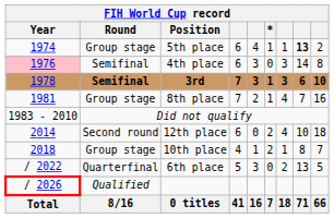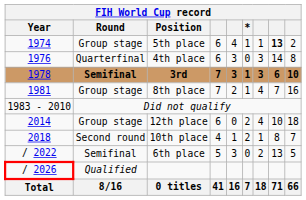 <table class="wikitable" style="text-align: center;">
 <tr>
 <th colspan=9><a href='#'>FIH World Cup</a> record</th>
 </tr>
 <tr>
 <th>Year</th>
 <th>Round</th>
 <th>Position</th>
 <th></th>
 <th></th>
 <th>*</th>
 <th></th>
 <th></th>
 <th></th>
 </tr>
 <tr>
 <td> <a href='#'>1974</a></td>
 <td>Group stage</td>
 <td>5th place</td>
 <td>6</td>
 <td>4</td>
 <td>1</td>
 <td>1</td>
 <td><strong>13</strong></td>
 <td>2</td>
 </tr>
 <tr>
-<td style="background: pink;"> <a href='#'>1976</a></td>
-<td>Semifinal</td>
+<td> <a href='#'>1976</a></td>
+<td>Quarterfinal</td>
 <td>4th place</td>
 <td>6</td>
 <td>3</td>
 <td>0</td>
 <td>3</td>
 <td>14</td>
 <td>8</td>
 </tr>
 <tr bgcolor=#cc9966>
 <td> <a href='#'>1978</a></td>
 <td><strong>Semifinal</strong></td>
 <td><strong>3rd</strong></td>
 <td><strong>7</strong></td>
 <td><strong>3</strong></td>
 <td><strong>1</strong></td>
 <td><strong>3</strong></td>
 <td><strong>6</strong></td>
 <td><strong>10</strong></td>
 </tr>
 <tr>
 <td> <a href='#'>1981</a></td>
 <td>Group stage</td>
 <td>8th place</td>
 <td>7</td>
 <td>2</td>
 <td>1</td>
 <td>4</td>
 <td>7</td>
 <td>16</td>
 </tr>
 <tr>
 <td>1983 - 2010</td>
 <td colspan=8><em>Did not qualify</em></td>
 </tr>
 <tr>
 <td> <a href='#'>2014</a></td>
-<td>Second round</td>
+<td>Group stage</td>
 <td>12th place</td>
 <td>6</td>
 <td>0</td>
 <td>2</td>
 <td>4</td>
 <td>10</td>
 <td>18</td>
 </tr>
 <tr>
 <td> <a href='#'>2018</a></td>
-<td>Group stage</td>
+<td>Second round</td>
 <td>10th place</td>
 <td>4</td>
 <td>1</td>
 <td>2</td>
 <td>1</td>
 <td>8</td>
 <td>7</td>
 </tr>
 <tr>
 <td>/ <a href='#'>2022</a></td>
-<td>Quarterfinal</td>
+<td>Semifinal</td>
 <td>6th place</td>
 <td>5</td>
 <td>3</td>
 <td>0</td>
 <td>2</td>
 <td>13</td>
 <td>5</td>
 </tr>
 <tr>
 <td style="border: 3px solid red">/ <a href='#'>2026</a></td>
 <td><em>Qualified</em></td>
 <td></td>
 <td></td>
 <td></td>
 <td></td>
 <td></td>
 <td></td>
 <td></td>
 </tr>
 <tr>
 <th>Total</th>
 <th>8/16</th>
 <th>0 titles</th>
 <th>41</th>
 <th>16</th>
 <th>7</th>
 <th>18</th>
 <th>71</th>
 <th>66</th>
 </tr>
 </table>
